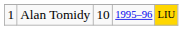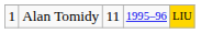 <table class="wikitable">
 <tr>
 </tr>
 <tr>
 <td>1</td>
 <td>Alan Tomidy</td>
-<td>10</td>
+<td>11</td>
 <td style="font-size:80%;"><a href='#'>1995–96</a></td>
 <td style="background: gold; font-size:80%;">LIU</td>
 </tr>
 </table>
